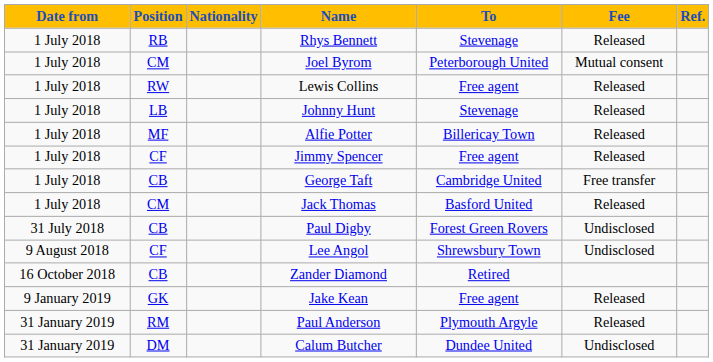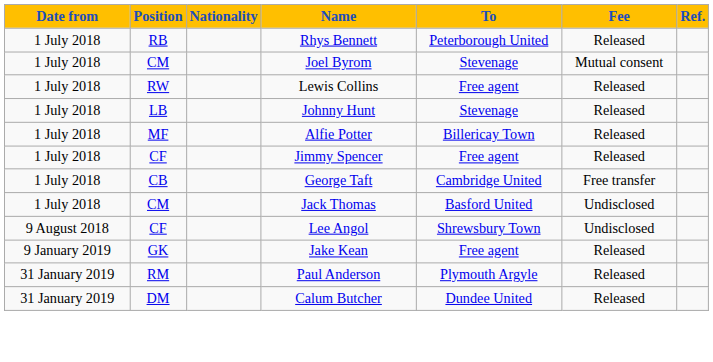 <table class="wikitable"  style="text-align:center; font-size:90%; ">
 <tr>
 <th style="background:#ffbf00; color:#1C4EBD; width:120px;">Date from</th>
 <th style="background:#ffbf00; color:#1C4EBD; width:50px;">Position</th>
 <th style="background:#ffbf00; color:#1C4EBD; width:50px;">Nationality</th>
 <th style="background:#ffbf00; color:#1C4EBD; width:150px;">Name</th>
 <th style="background:#ffbf00; color:#1C4EBD; width:140px;">To</th>
 <th style="background:#ffbf00; color:#1C4EBD; width:110px;">Fee</th>
 <th style="background:#ffbf00; color:#1C4EBD; width:25px;">Ref.</th>
 </tr>
 <tr>
 <td>1 July 2018</td>
 <td><a href='#'>RB</a></td>
 <td></td>
 <td><a href='#'>Rhys Bennett</a></td>
-<td><a href='#'>Stevenage</a></td>
+<td><a href='#'>Peterborough United</a></td>
 <td>Released</td>
 <td></td>
 </tr>
 <tr>
 <td>1 July 2018</td>
 <td><a href='#'>CM</a></td>
 <td></td>
 <td><a href='#'>Joel Byrom</a></td>
-<td><a href='#'>Peterborough United</a></td>
+<td><a href='#'>Stevenage</a></td>
 <td>Mutual consent</td>
 <td></td>
 </tr>
 <tr>
 <td>1 July 2018</td>
 <td><a href='#'>RW</a></td>
 <td></td>
 <td>Lewis Collins</td>
 <td><a href='#'>Free agent</a></td>
 <td>Released</td>
 <td></td>
 </tr>
 <tr>
 <td>1 July 2018</td>
 <td><a href='#'>LB</a></td>
 <td> </td>
 <td><a href='#'>Johnny Hunt</a></td>
 <td><a href='#'>Stevenage</a></td>
 <td>Released</td>
 <td></td>
 </tr>
 <tr>
 <td>1 July 2018</td>
 <td><a href='#'>MF</a></td>
 <td></td>
 <td><a href='#'>Alfie Potter</a></td>
 <td><a href='#'>Billericay Town</a></td>
 <td>Released</td>
 <td></td>
 </tr>
 <tr>
 <td>1 July 2018</td>
 <td><a href='#'>CF</a></td>
 <td></td>
 <td><a href='#'>Jimmy Spencer</a></td>
 <td><a href='#'>Free agent</a></td>
 <td>Released</td>
 <td></td>
 </tr>
 <tr>
 <td>1 July 2018</td>
 <td><a href='#'>CB</a></td>
 <td></td>
 <td><a href='#'>George Taft</a></td>
 <td><a href='#'>Cambridge United</a></td>
 <td>Free transfer</td>
 <td></td>
 </tr>
 <tr>
 <td>1 July 2018</td>
 <td><a href='#'>CM</a></td>
 <td></td>
 <td><a href='#'>Jack Thomas</a></td>
 <td><a href='#'>Basford United</a></td>
-<td>Released</td>
-<td></td>
-</tr>
-<tr>
-<td>31 July 2018</td>
-<td><a href='#'>CB</a></td>
-<td></td>
-<td><a href='#'>Paul Digby</a></td>
-<td><a href='#'>Forest Green Rovers</a></td>
 <td>Undisclosed</td>
 <td></td>
 </tr>
 <tr>
 <td>9 August 2018</td>
 <td><a href='#'>CF</a></td>
 <td></td>
 <td><a href='#'>Lee Angol</a></td>
 <td><a href='#'>Shrewsbury Town</a></td>
 <td>Undisclosed</td>
-<td></td>
-</tr>
-<tr>
-<td>16 October 2018</td>
-<td><a href='#'>CB</a></td>
-<td></td>
-<td><a href='#'>Zander Diamond</a></td>
-<td><a href='#'>Retired</a></td>
-<td></td>
 <td></td>
 </tr>
 <tr>
 <td>9 January 2019</td>
 <td><a href='#'>GK</a></td>
 <td></td>
 <td><a href='#'>Jake Kean</a></td>
 <td><a href='#'>Free agent</a></td>
 <td>Released</td>
 <td></td>
 </tr>
 <tr>
 <td>31 January 2019</td>
 <td><a href='#'>RM</a></td>
 <td></td>
 <td><a href='#'>Paul Anderson</a></td>
 <td><a href='#'>Plymouth Argyle</a></td>
 <td>Released</td>
 <td></td>
 </tr>
 <tr>
 <td>31 January 2019</td>
 <td><a href='#'>DM</a></td>
 <td></td>
 <td><a href='#'>Calum Butcher</a></td>
 <td> <a href='#'>Dundee United</a></td>
-<td>Undisclosed</td>
+<td>Released</td>
 <td></td>
 </tr>
 </table>
